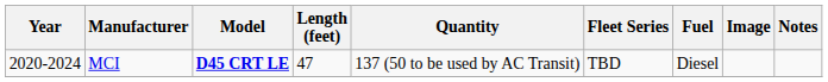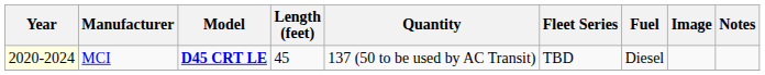 <table class= "wikitable">
 <tr>
 <th>Year</th>
 <th>Manufacturer</th>
 <th>Model</th>
 <th>Length<br>(feet)</th>
 <th>Quantity</th>
 <th>Fleet Series</th>
 <th>Fuel</th>
 <th>Image</th>
 <th>Notes</th>
 </tr>
 <tr>
-<td>2020-2024</td>
+<td style="background: lightyellow;">2020-2024</td>
 <td><a href='#'>MCI</a></td>
 <td><strong><a href='#'>D45 CRT LE</a></strong></td>
-<td>47</td>
+<td>45</td>
 <td>137 (50 to be used by AC Transit)</td>
 <td>TBD</td>
 <td>Diesel</td>
 <td></td>
 <td></td>
 </tr>
 <tr>
 </tr>
 </table>
